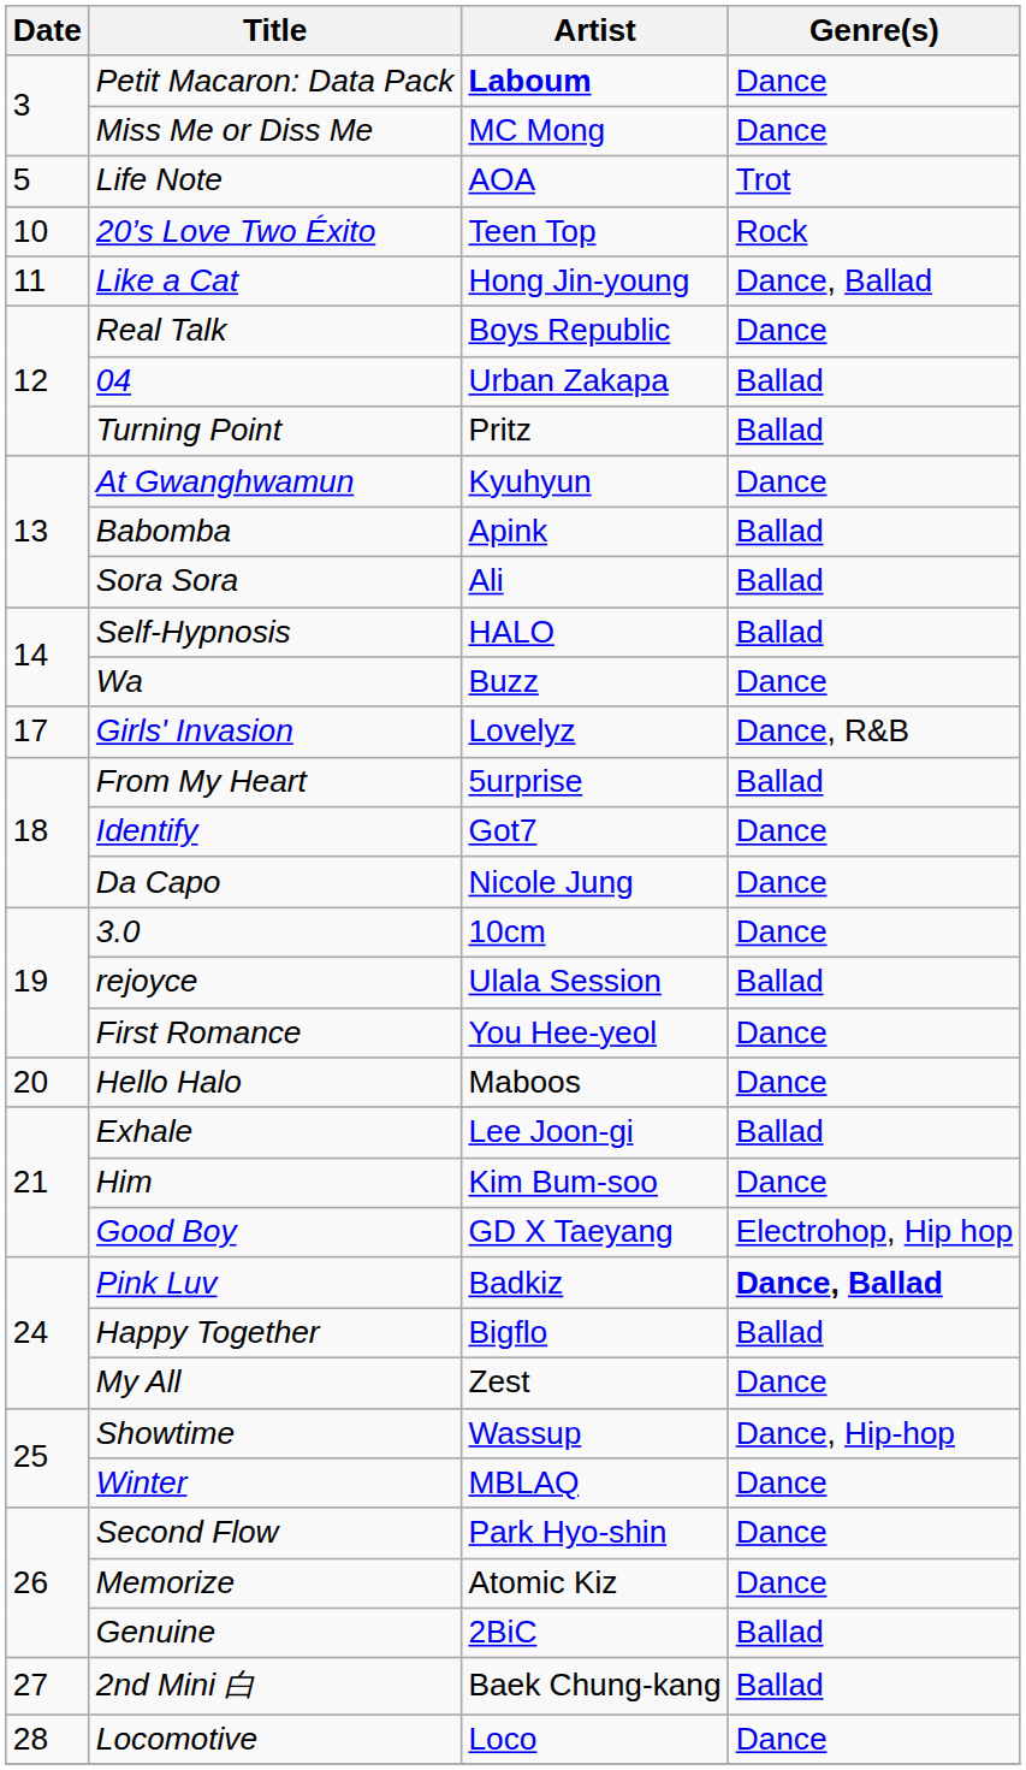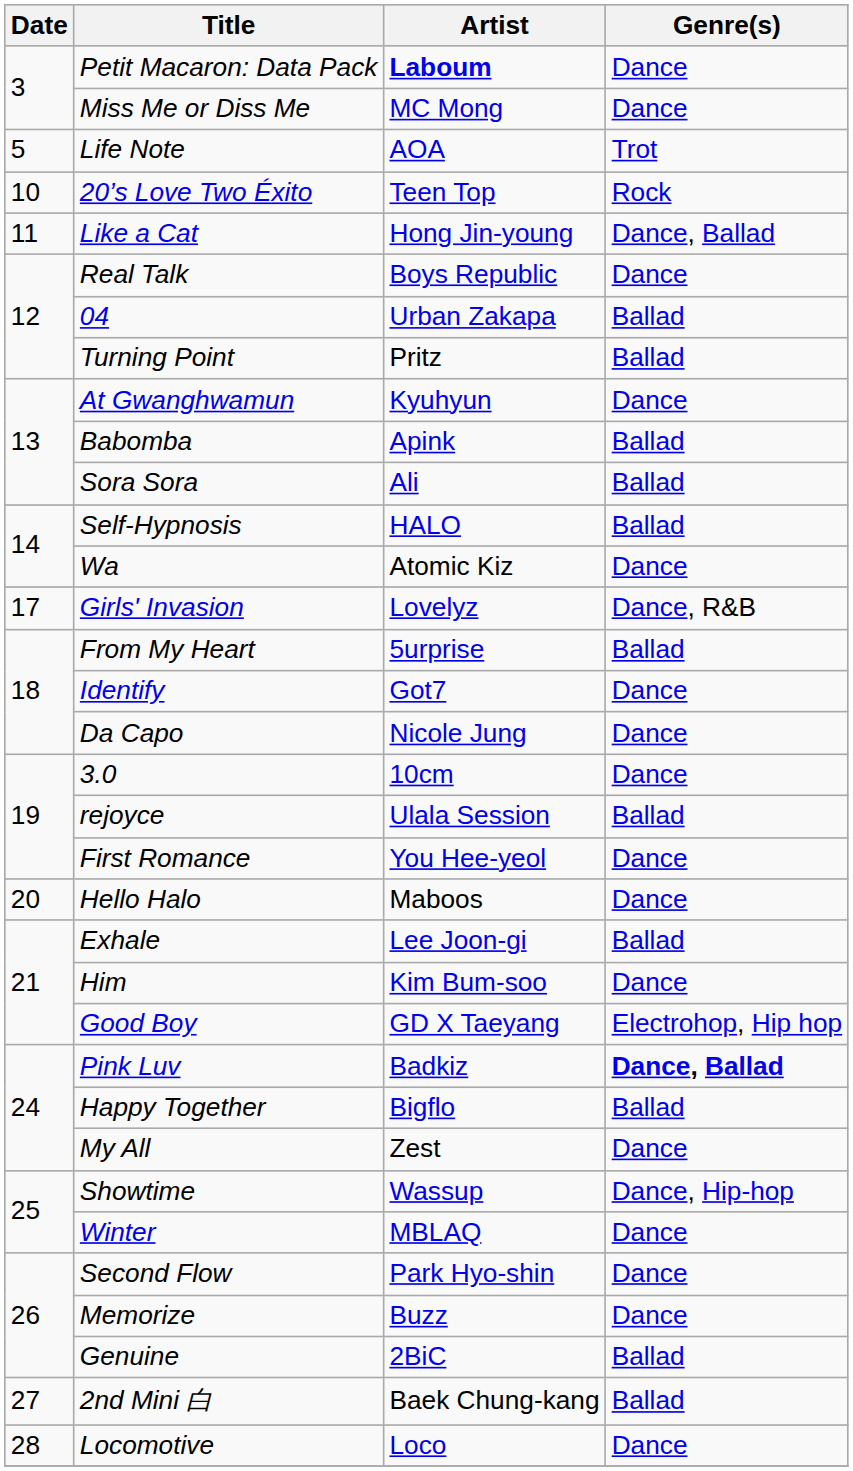 <table class="wikitable" style="text-align: left;">
 <tr>
 <th>Date</th>
 <th>Title</th>
 <th>Artist</th>
 <th>Genre(s)</th>
 </tr>
 <tr>
 <td rowspan="2">3</td>
 <td><em>Petit Macaron: Data Pack</em></td>
 <td><strong><a href='#'>Laboum</a></strong></td>
 <td><a href='#'>Dance</a></td>
 </tr>
 <tr>
 <td><em>Miss Me or Diss Me</em></td>
 <td><a href='#'>MC Mong</a></td>
 <td><a href='#'>Dance</a></td>
 </tr>
 <tr>
 <td>5</td>
 <td><em>Life Note</em></td>
 <td><a href='#'>AOA</a></td>
 <td><a href='#'>Trot</a></td>
 </tr>
 <tr>
 <td>10</td>
 <td><em><a href='#'>20’s Love Two Éxito</a></em></td>
 <td><a href='#'>Teen Top</a></td>
 <td><a href='#'>Rock</a></td>
 </tr>
 <tr>
 <td>11</td>
 <td><em><a href='#'>Like a Cat</a></em></td>
 <td><a href='#'>Hong Jin-young</a></td>
 <td><a href='#'>Dance</a>, <a href='#'>Ballad</a></td>
 </tr>
 <tr>
 <td rowspan="3">12</td>
 <td><em>Real Talk</em></td>
 <td><a href='#'>Boys Republic</a></td>
 <td><a href='#'>Dance</a></td>
 </tr>
 <tr>
 <td><em><a href='#'>04</a></em></td>
 <td><a href='#'>Urban Zakapa</a></td>
 <td><a href='#'>Ballad</a></td>
 </tr>
 <tr>
 <td><em>Turning Point</em></td>
 <td>Pritz</td>
 <td><a href='#'>Ballad</a></td>
 </tr>
 <tr>
 <td rowspan="3">13</td>
 <td><em><a href='#'>At Gwanghwamun</a></em></td>
 <td><a href='#'>Kyuhyun</a></td>
 <td><a href='#'>Dance</a></td>
 </tr>
 <tr>
 <td><em>Babomba</em></td>
 <td><a href='#'>Apink</a></td>
 <td><a href='#'>Ballad</a></td>
 </tr>
 <tr>
 <td><em>Sora Sora</em></td>
 <td><a href='#'>Ali</a></td>
 <td><a href='#'>Ballad</a></td>
 </tr>
 <tr>
 <td rowspan="2">14</td>
 <td><em>Self-Hypnosis</em></td>
 <td><a href='#'>HALO</a></td>
 <td><a href='#'>Ballad</a></td>
 </tr>
 <tr>
 <td><em>Wa</em></td>
-<td><a href='#'>Buzz</a></td>
+<td>Atomic Kiz</td>
 <td><a href='#'>Dance</a></td>
 </tr>
 <tr>
 <td>17</td>
 <td><em><a href='#'>Girls' Invasion</a></em></td>
 <td><a href='#'>Lovelyz</a></td>
 <td><a href='#'>Dance</a>, R&B</td>
 </tr>
 <tr>
 <td rowspan="3">18</td>
 <td><em>From My Heart</em></td>
 <td><a href='#'>5urprise</a></td>
 <td><a href='#'>Ballad</a></td>
 </tr>
 <tr>
 <td><em><a href='#'>Identify</a></em></td>
 <td><a href='#'>Got7</a></td>
 <td><a href='#'>Dance</a></td>
 </tr>
 <tr>
 <td><em>Da Capo</em></td>
 <td><a href='#'>Nicole Jung</a></td>
 <td><a href='#'>Dance</a></td>
 </tr>
 <tr>
 <td rowspan="3">19</td>
 <td><em>3.0</em></td>
 <td><a href='#'>10cm</a></td>
 <td><a href='#'>Dance</a></td>
 </tr>
 <tr>
 <td><em>rejoyce</em></td>
 <td><a href='#'>Ulala Session</a></td>
 <td><a href='#'>Ballad</a></td>
 </tr>
 <tr>
 <td><em>First Romance</em></td>
 <td><a href='#'>You Hee-yeol</a></td>
 <td><a href='#'>Dance</a></td>
 </tr>
 <tr>
 <td>20</td>
 <td><em>Hello Halo</em></td>
 <td>Maboos</td>
 <td><a href='#'>Dance</a></td>
 </tr>
 <tr>
 <td rowspan="3">21</td>
 <td><em>Exhale</em></td>
 <td><a href='#'>Lee Joon-gi</a></td>
 <td><a href='#'>Ballad</a></td>
 </tr>
 <tr>
 <td><em>Him</em></td>
 <td><a href='#'>Kim Bum-soo</a></td>
 <td><a href='#'>Dance</a></td>
 </tr>
 <tr>
 <td><em><a href='#'>Good Boy</a></em></td>
 <td><a href='#'>GD X Taeyang</a></td>
 <td><a href='#'>Electrohop</a>, <a href='#'>Hip hop</a></td>
 </tr>
 <tr>
 <td rowspan="3">24</td>
 <td><em><a href='#'>Pink Luv</a></em></td>
 <td><a href='#'>Badkiz</a></td>
 <td><strong><a href='#'>Dance</a>, <a href='#'>Ballad</a></strong></td>
 </tr>
 <tr>
 <td><em>Happy Together</em></td>
 <td><a href='#'>Bigflo</a></td>
 <td><a href='#'>Ballad</a></td>
 </tr>
 <tr>
 <td><em>My All</em></td>
 <td>Zest</td>
 <td><a href='#'>Dance</a></td>
 </tr>
 <tr>
 <td rowspan="2">25</td>
 <td><em>Showtime</em></td>
 <td><a href='#'>Wassup</a></td>
 <td><a href='#'>Dance</a>, <a href='#'>Hip-hop</a></td>
 </tr>
 <tr>
 <td><em><a href='#'>Winter</a></em></td>
 <td><a href='#'>MBLAQ</a></td>
 <td><a href='#'>Dance</a></td>
 </tr>
 <tr>
 <td rowspan="3">26</td>
 <td><em>Second Flow</em></td>
 <td><a href='#'>Park Hyo-shin</a></td>
 <td><a href='#'>Dance</a></td>
 </tr>
 <tr>
 <td><em>Memorize</em></td>
-<td>Atomic Kiz</td>
+<td><a href='#'>Buzz</a></td>
 <td><a href='#'>Dance</a></td>
 </tr>
 <tr>
 <td><em>Genuine</em></td>
 <td><a href='#'>2BiC</a></td>
 <td><a href='#'>Ballad</a></td>
 </tr>
 <tr>
 <td>27</td>
 <td><em>2nd Mini 白</em></td>
 <td>Baek Chung-kang</td>
 <td><a href='#'>Ballad</a></td>
 </tr>
 <tr>
 <td>28</td>
 <td><em>Locomotive</em></td>
 <td><a href='#'>Loco</a></td>
 <td><a href='#'>Dance</a></td>
 </tr>
 <tr>
 </tr>
 </table>
